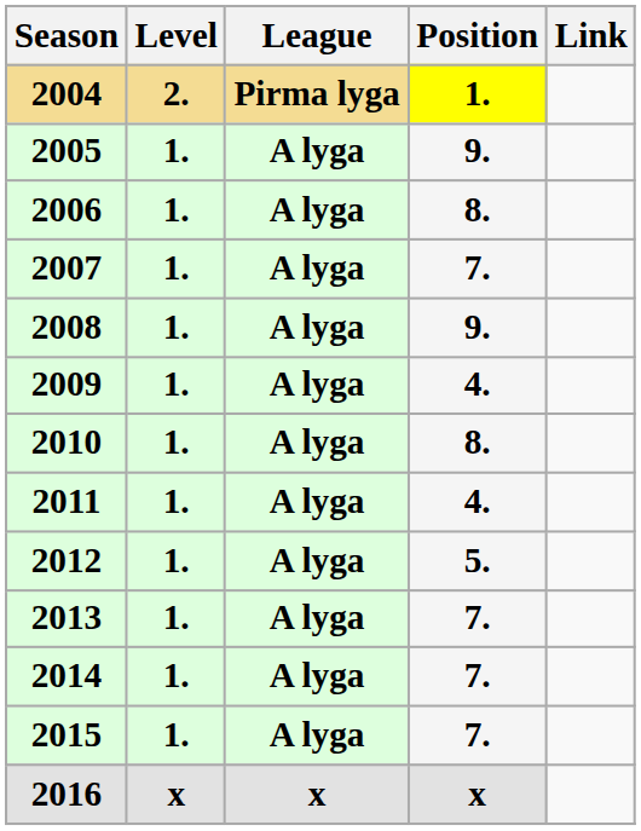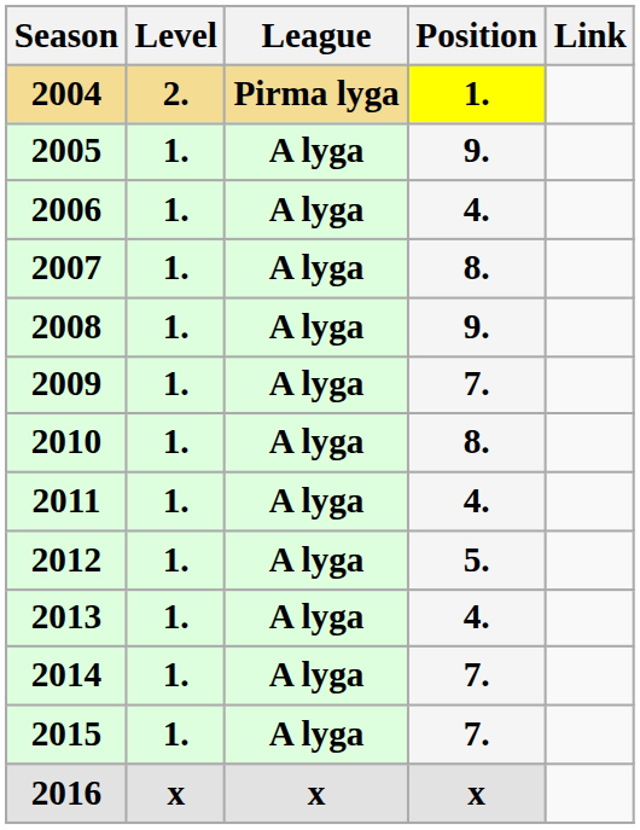 <table class="wikitable" style="font-size:90%;">
 <tr>
 <th>Season</th>
 <th>Level</th>
 <th>League</th>
 <th>Position</th>
 <th>Link</th>
 </tr>
 <tr>
 <td bgcolor="#f4dc93" style="text-align:center;"><strong>2004</strong></td>
 <td bgcolor="#f4dc93" style="text-align:center;"><strong>2.</strong></td>
 <td bgcolor="#f4dc93" style="text-align:center;"><strong>Pirma lyga</strong></td>
 <td bgcolor="#FFFF00" style="text-align:center;"><strong>1.</strong></td>
 <td></td>
 </tr>
 <tr>
 <td bgcolor="#ddffdd" style="text-align:center;"><strong>2005</strong></td>
 <td bgcolor="#ddffdd" style="text-align:center;"><strong>1.</strong></td>
 <td bgcolor="#ddffdd" style="text-align:center;"><strong>A lyga</strong></td>
 <td bgcolor="#F5F5F5" style="text-align:center;"><strong>9.</strong></td>
 <td></td>
 </tr>
 <tr>
 <td bgcolor="#ddffdd" style="text-align:center;"><strong>2006</strong></td>
 <td bgcolor="#ddffdd" style="text-align:center;"><strong>1.</strong></td>
 <td bgcolor="#ddffdd" style="text-align:center;"><strong>A lyga</strong></td>
-<td bgcolor="#f5f5f5" style="text-align:center;"><strong>8.</strong></td>
+<td bgcolor="#F5F5F5" style="text-align:center;"><strong>4.</strong></td>
 <td></td>
 </tr>
 <tr>
 <td bgcolor="#ddffdd" style="text-align:center;"><strong>2007</strong></td>
 <td bgcolor="#ddffdd" style="text-align:center;"><strong>1.</strong></td>
 <td bgcolor="#ddffdd" style="text-align:center;"><strong>A lyga</strong></td>
-<td bgcolor="#F5f5f5" style="text-align:center;"><strong>7.</strong></td>
+<td bgcolor="#F5F5F5" style="text-align:center;"><strong>8.</strong></td>
 <td></td>
 </tr>
 <tr>
 <td bgcolor="#ddffdd" style="text-align:center;"><strong>2008</strong></td>
 <td bgcolor="#ddffdd" style="text-align:center;"><strong>1.</strong></td>
 <td bgcolor="#ddffdd" style="text-align:center;"><strong>A lyga</strong></td>
 <td bgcolor="#F5f5f5" style="text-align:center;"><strong>9.</strong></td>
 <td></td>
 </tr>
 <tr>
 <td bgcolor="#ddffdd" style="text-align:center;"><strong>2009</strong></td>
 <td bgcolor="#ddffdd" style="text-align:center;"><strong>1.</strong></td>
 <td bgcolor="#ddffdd" style="text-align:center;"><strong>A lyga</strong></td>
-<td bgcolor="#F5F5F5" style="text-align:center;"><strong>4.</strong></td>
+<td bgcolor="#F5f5f5" style="text-align:center;"><strong>7.</strong></td>
 <td></td>
 </tr>
 <tr>
 <td bgcolor="#ddffdd" style="text-align:center;"><strong>2010</strong></td>
 <td bgcolor="#ddffdd" style="text-align:center;"><strong>1.</strong></td>
 <td bgcolor="#ddffdd" style="text-align:center;"><strong>A lyga</strong></td>
 <td bgcolor="#f5f5f5" style="text-align:center;"><strong>8.</strong></td>
 <td></td>
 </tr>
 <tr>
 <td bgcolor="#ddffdd" style="text-align:center;"><strong>2011</strong></td>
 <td bgcolor="#ddffdd" style="text-align:center;"><strong>1.</strong></td>
 <td bgcolor="#ddffdd" style="text-align:center;"><strong>A lyga</strong></td>
 <td bgcolor="#F5F5F5" style="text-align:center;"><strong>4.</strong></td>
 <td></td>
 </tr>
 <tr>
 <td bgcolor="#ddffdd" style="text-align:center;"><strong>2012</strong></td>
 <td bgcolor="#ddffdd" style="text-align:center;"><strong>1.</strong></td>
 <td bgcolor="#ddffdd" style="text-align:center;"><strong>A lyga</strong></td>
 <td bgcolor="#F5f5f5" style="text-align:center;"><strong>5.</strong></td>
 <td></td>
 </tr>
 <tr>
 <td bgcolor="#ddffdd" style="text-align:center;"><strong>2013</strong></td>
 <td bgcolor="#ddffdd" style="text-align:center;"><strong>1.</strong></td>
 <td bgcolor="#ddffdd" style="text-align:center;"><strong>A lyga</strong></td>
-<td bgcolor="#F5f5f5" style="text-align:center;"><strong>7.</strong></td>
+<td bgcolor="#F5F5F5" style="text-align:center;"><strong>4.</strong></td>
 <td></td>
 </tr>
 <tr>
 <td bgcolor="#ddffdd" style="text-align:center;"><strong>2014</strong></td>
 <td bgcolor="#ddffdd" style="text-align:center;"><strong>1.</strong></td>
 <td bgcolor="#ddffdd" style="text-align:center;"><strong>A lyga</strong></td>
 <td bgcolor="#F5f5f5" style="text-align:center;"><strong>7.</strong></td>
 <td></td>
 </tr>
 <tr>
 <td bgcolor="#ddffdd" style="text-align:center;"><strong>2015</strong></td>
 <td bgcolor="#ddffdd" style="text-align:center;"><strong>1.</strong></td>
 <td bgcolor="#ddffdd" style="text-align:center;"><strong>A lyga</strong></td>
 <td bgcolor="#F5f5f5" style="text-align:center;"><strong>7.</strong></td>
 <td></td>
 </tr>
 <tr>
 <td bgcolor="#e2e2e2" style="text-align:center;"><strong>2016</strong></td>
 <td bgcolor="#e2e2e2" style="text-align:center;"><strong>x</strong></td>
 <td bgcolor="#e2e2e2" style="text-align:center;"><strong>x</strong></td>
 <td bgcolor="#e2e2e2" style="text-align:center;"><strong>x</strong></td>
 <td></td>
 </tr>
 <tr>
 </tr>
 </table>
